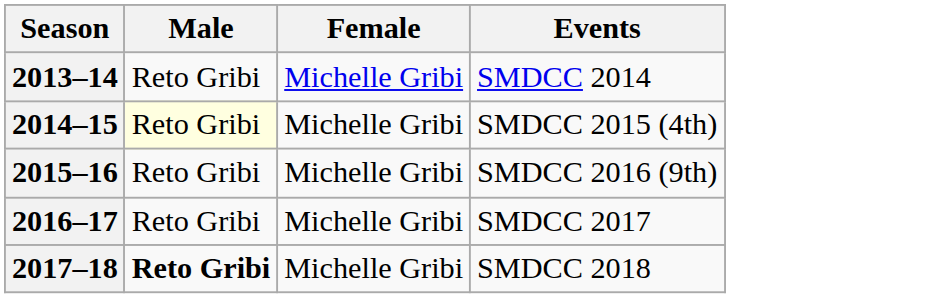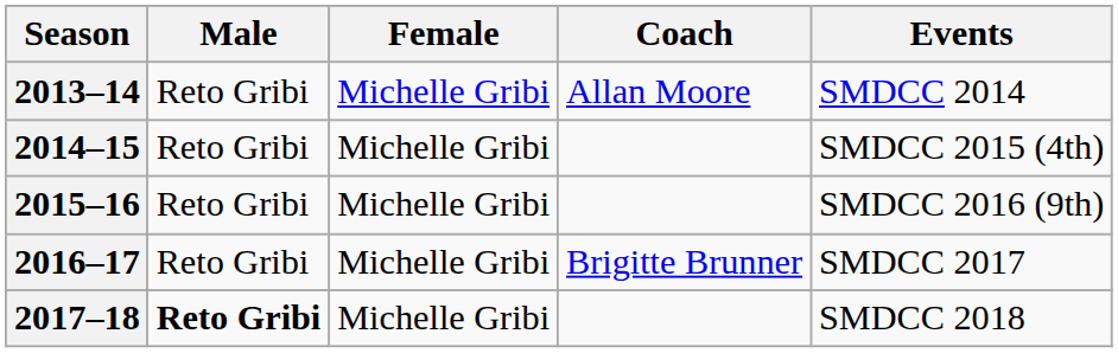 <table class="wikitable">
 <tr>
 <th scope="col">Season</th>
 <th scope="col">Male</th>
 <th scope="col">Female</th>
+<th scope="col">Coach</th>
 <th scope="col">Events</th>
 </tr>
 <tr>
 <th scope="row">2013–14</th>
 <td>Reto Gribi</td>
 <td><a href='#'>Michelle Gribi</a></td>
+<td><a href='#'>Allan Moore</a></td>
 <td><a href='#'>SMDCC</a> 2014 <br> </td>
 </tr>
 <tr>
 <th scope="row">2014–15</th>
-<td style="background: lightyellow;">Reto Gribi</td>
+<td>Reto Gribi</td>
 <td>Michelle Gribi</td>
+<td></td>
 <td>SMDCC 2015 (4th)</td>
 </tr>
 <tr>
 <th scope="row">2015–16</th>
 <td>Reto Gribi</td>
 <td>Michelle Gribi</td>
+<td></td>
 <td>SMDCC 2016 (9th)</td>
 </tr>
 <tr>
 <th scope="row">2016–17</th>
 <td>Reto Gribi</td>
 <td>Michelle Gribi</td>
+<td><a href='#'>Brigitte Brunner</a></td>
 <td>SMDCC 2017 </td>
 </tr>
 <tr>
 <th scope="row">2017–18</th>
 <td><strong>Reto Gribi</strong></td>
 <td>Michelle Gribi</td>
+<td></td>
 <td>SMDCC 2018 </td>
 </tr>
 </table>
